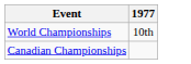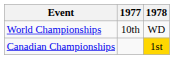 <table class="wikitable">
 <tr>
 <th>Event</th>
 <th>1977</th>
+<th>1978</th>
 </tr>
 <tr>
 <td><a href='#'>World Championships</a></td>
 <td align="center">10th</td>
+<td align="center">WD</td>
 </tr>
 <tr>
 <td><a href='#'>Canadian Championships</a></td>
 <td></td>
+<td align="center" bgcolor="gold">1st</td>
 </tr>
 </table>
